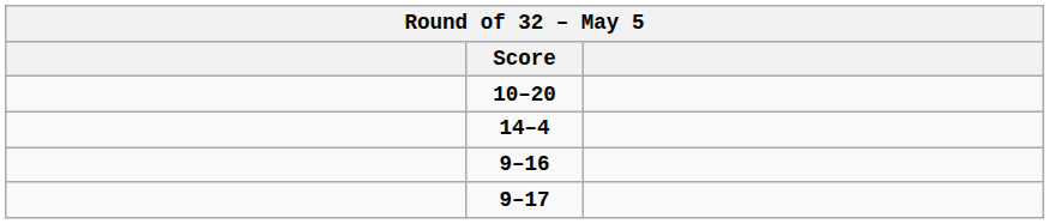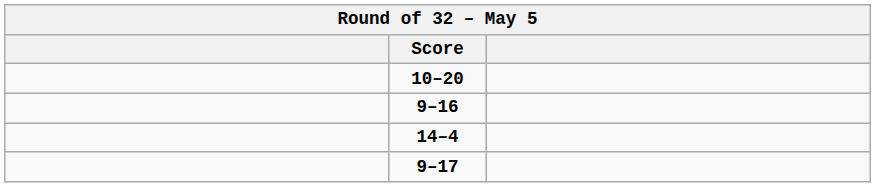 <table class="wikitable" style="text-align: center; font-size:90% ">
 <tr>
 <th colspan=3>Round of 32 – May 5</th>
 </tr>
 <tr>
 <th align="right" width="250"></th>
 <th width="60">Score</th>
 <th align="left" width="250"></th>
 </tr>
 <tr>
 <td align=left></td>
 <td align=center><strong>10–20</strong></td>
 <td align=left><strong></strong></td>
 </tr>
 <tr>
+<td align=left></td>
+<td align=center><strong>9–16</strong></td>
+<td align=left><strong></strong></td>
+</tr>
+<tr>
 <td align=left><strong></strong></td>
 <td align=center><strong>14–4</strong></td>
 <td align=left></td>
-</tr>
-<tr>
-<td align=left></td>
-<td align=center><strong>9–16</strong></td>
-<td align=left><strong></strong></td>
 </tr>
 <tr>
 <td align=left></td>
 <td align=center><strong>9–17</strong></td>
 <td align=left><strong></strong></td>
 </tr>
 </table>
